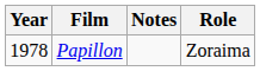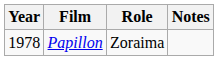 <table class="wikitable">
 <tr>
 <th>Year</th>
 <th>Film</th>
+<th>Role</th>
 <th>Notes</th>
-<th>Role</th>
 </tr>
 <tr>
 <td>1978</td>
 <td><em><a href='#'>Papillon</a></em></td>
+<td>Zoraima</td>
 <td></td>
-<td>Zoraima</td>
 </tr>
 </table>
